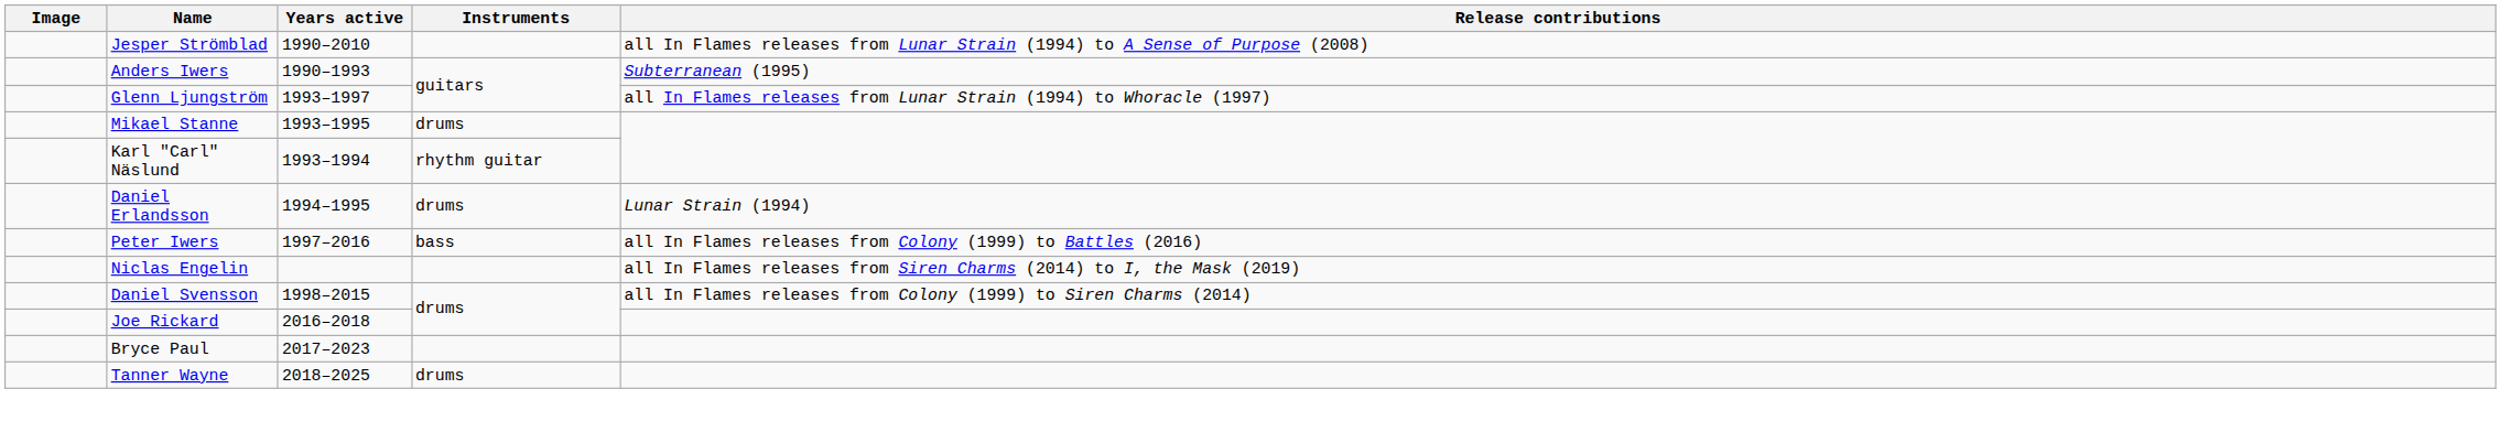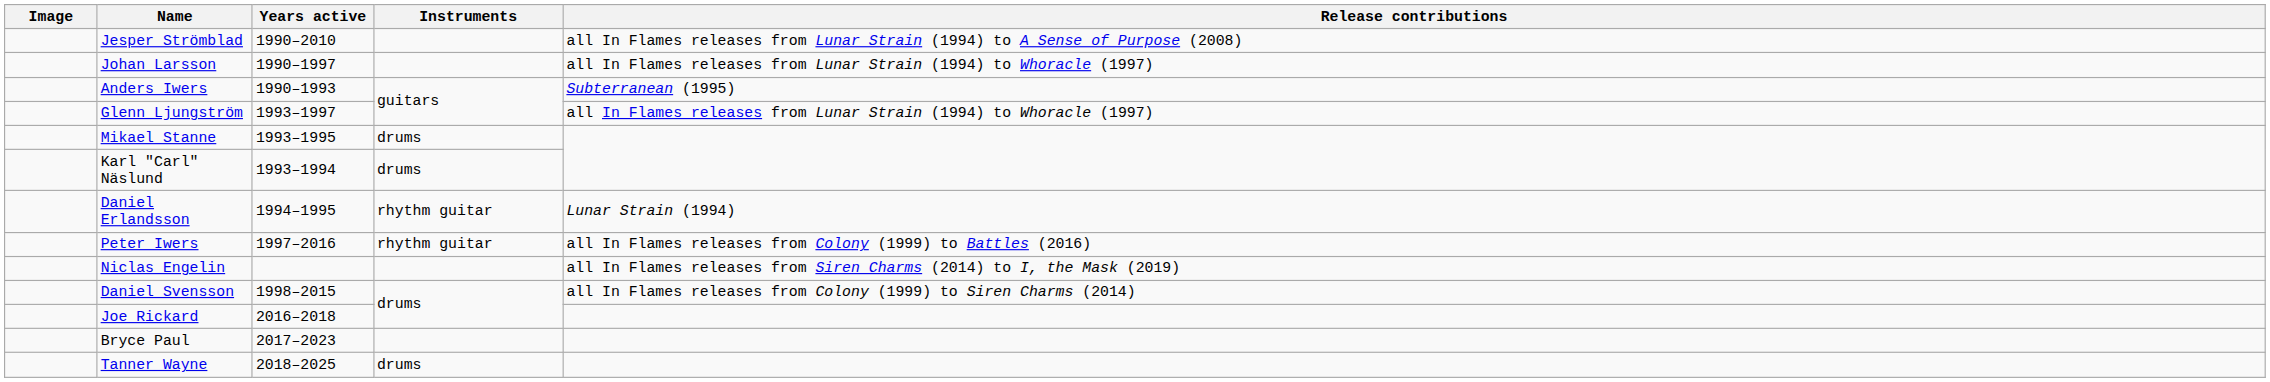 <table class="wikitable" width=100%>
 <tr>
 <th width="75">Image</th>
 <th width="130">Name</th>
 <th width="100">Years active</th>
 <th width="160">Instruments</th>
 <th>Release contributions</th>
 </tr>
 <tr>
 <td></td>
 <td><a href='#'>Jesper Strömblad</a></td>
 <td>1990–2010</td>
 <td></td>
 <td>all In Flames releases from <em><a href='#'>Lunar Strain</a></em> (1994) to <em><a href='#'>A Sense of Purpose</a></em> (2008)</td>
+</tr>
+<tr>
+<td></td>
+<td><a href='#'>Johan Larsson</a></td>
+<td>1990–1997</td>
+<td></td>
+<td>all In Flames releases from <em>Lunar Strain</em> (1994) to <em><a href='#'>Whoracle</a></em> (1997)</td>
 </tr>
 <tr>
 <td></td>
 <td><a href='#'>Anders Iwers</a></td>
 <td>1990–1993</td>
 <td rowspan="2">guitars</td>
 <td><em><a href='#'>Subterranean</a></em> (1995)</td>
 </tr>
 <tr>
 <td></td>
 <td><a href='#'>Glenn Ljungström</a></td>
 <td>1993–1997</td>
 <td>all <a href='#'>In Flames releases</a> from <em>Lunar Strain</em> (1994) to <em>Whoracle</em> (1997)</td>
 </tr>
 <tr>
 <td></td>
 <td><a href='#'>Mikael Stanne</a></td>
 <td>1993–1995</td>
 <td>drums</td>
 <td rowspan="2"></td>
 </tr>
 <tr>
 <td></td>
 <td>Karl "Carl" Näslund</td>
 <td>1993–1994 </td>
-<td>rhythm guitar</td>
+<td>drums</td>
 </tr>
 <tr>
 <td></td>
 <td><a href='#'>Daniel Erlandsson</a></td>
 <td>1994–1995</td>
-<td>drums</td>
+<td>rhythm guitar</td>
 <td><em>Lunar Strain</em> (1994) </td>
 </tr>
 <tr>
 <td></td>
 <td><a href='#'>Peter Iwers</a></td>
 <td>1997–2016</td>
-<td>bass</td>
+<td>rhythm guitar</td>
 <td>all In Flames releases from <em><a href='#'>Colony</a></em> (1999) to <em><a href='#'>Battles</a></em> (2016)</td>
 </tr>
 <tr>
 <td></td>
 <td><a href='#'>Niclas Engelin</a></td>
 <td></td>
 <td></td>
 <td>all In Flames releases from <em><a href='#'>Siren Charms</a></em> (2014) to <em>I, the Mask</em> (2019)</td>
 </tr>
 <tr>
 <td></td>
 <td><a href='#'>Daniel Svensson</a></td>
 <td>1998–2015</td>
 <td rowspan="2">drums</td>
 <td>all In Flames releases from <em>Colony</em> (1999) to <em>Siren Charms</em> (2014)</td>
 </tr>
 <tr>
 <td></td>
 <td><a href='#'>Joe Rickard</a></td>
 <td>2016–2018</td>
 <td></td>
 </tr>
 <tr>
 <td></td>
 <td>Bryce Paul</td>
 <td>2017–2023</td>
 <td></td>
 <td></td>
 </tr>
 <tr>
 <td></td>
 <td><a href='#'>Tanner Wayne</a></td>
 <td>2018–2025</td>
 <td>drums</td>
 <td></td>
 </tr>
 </table>
